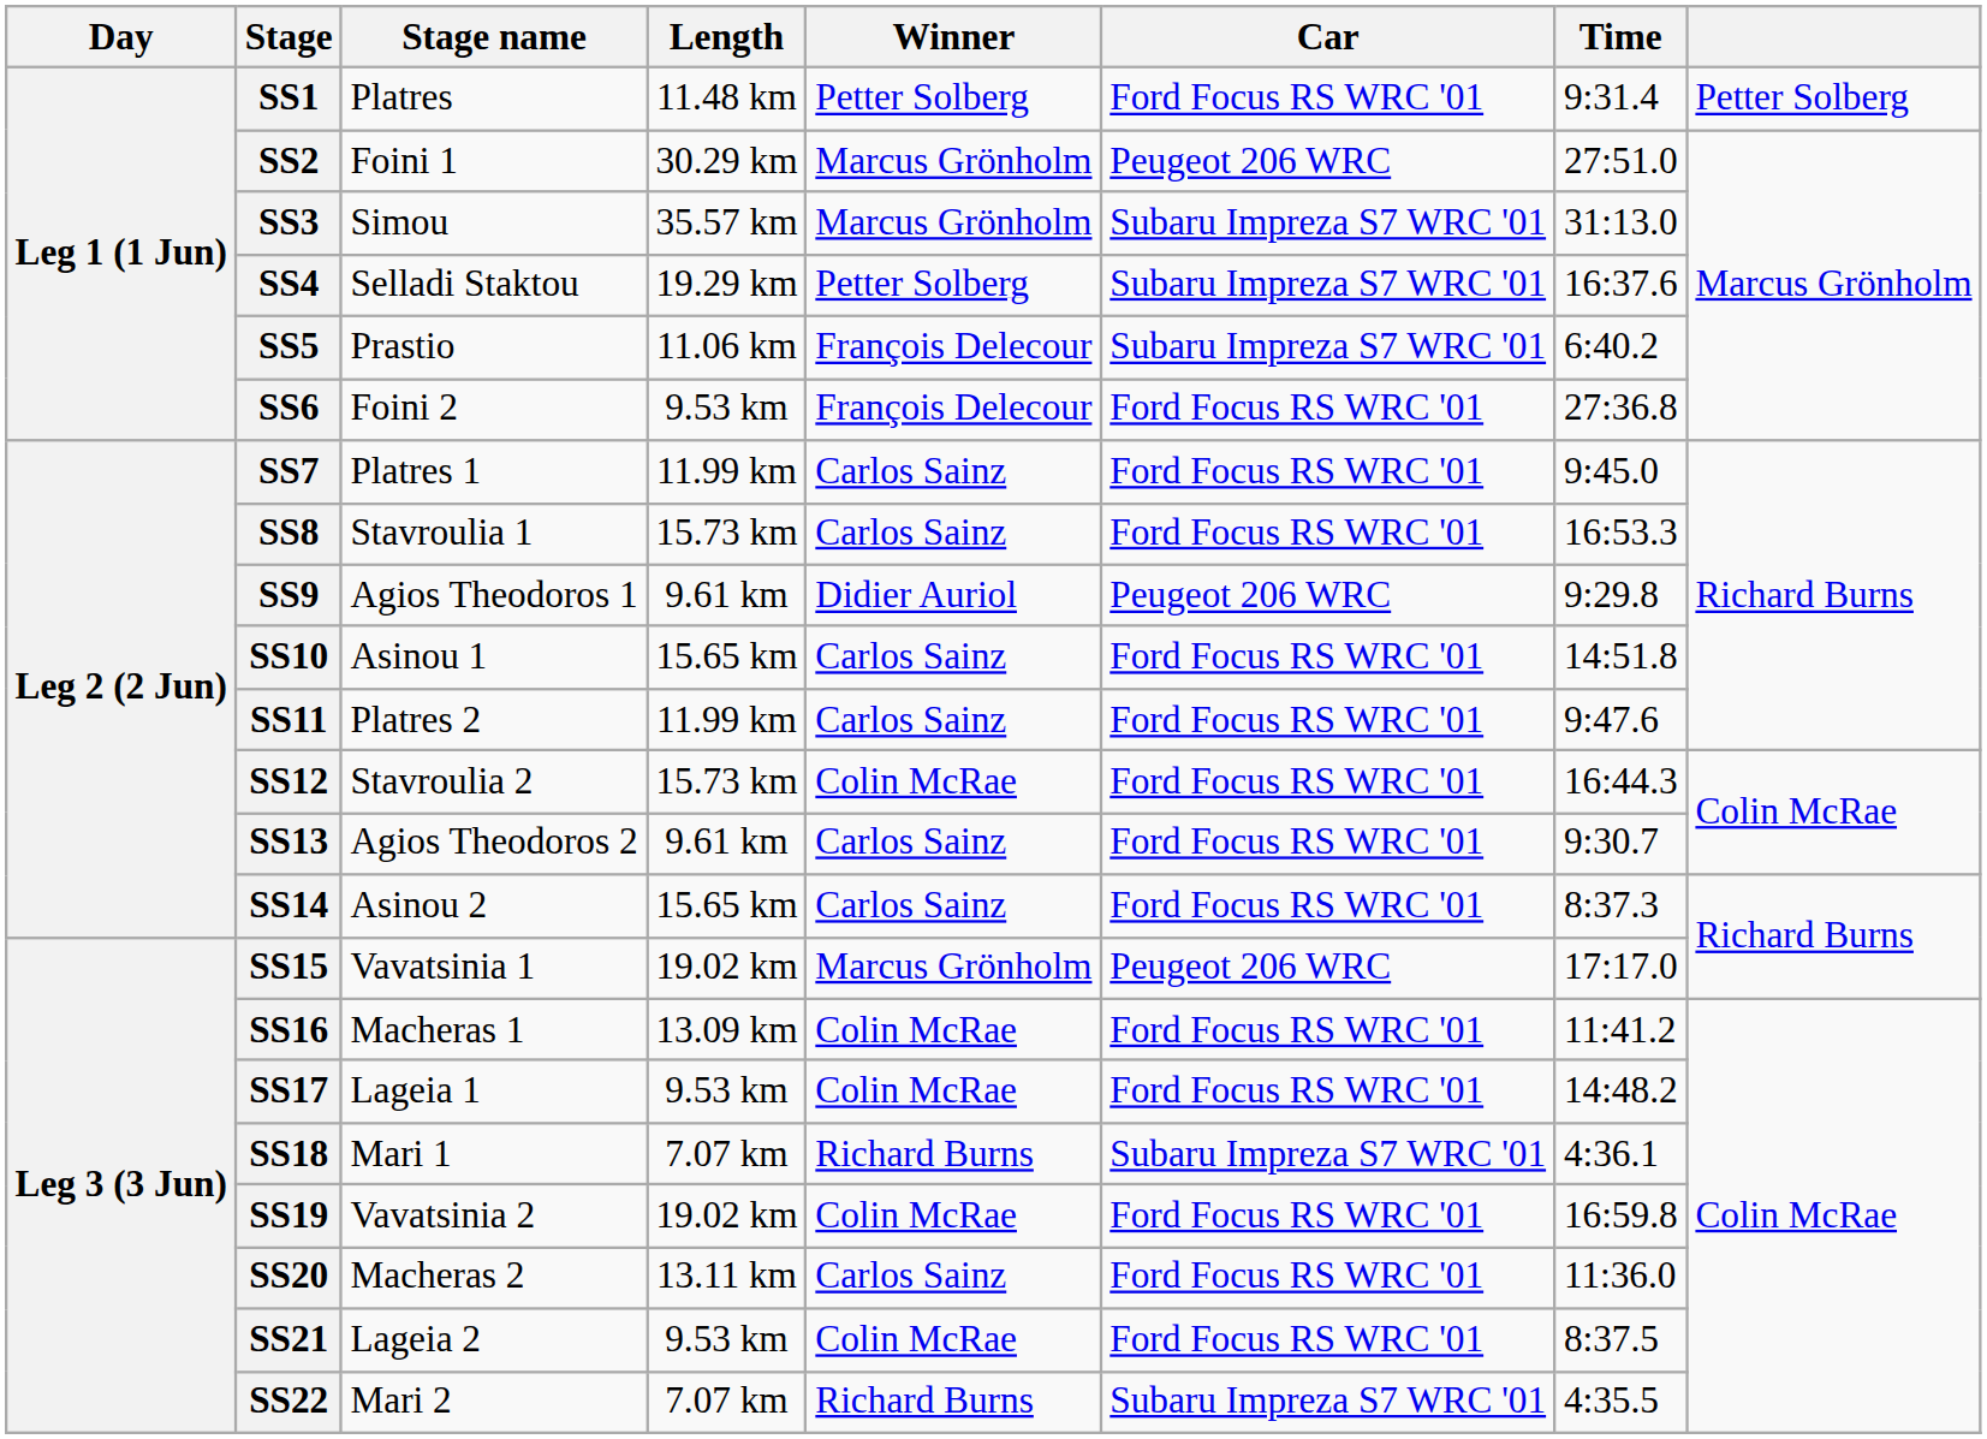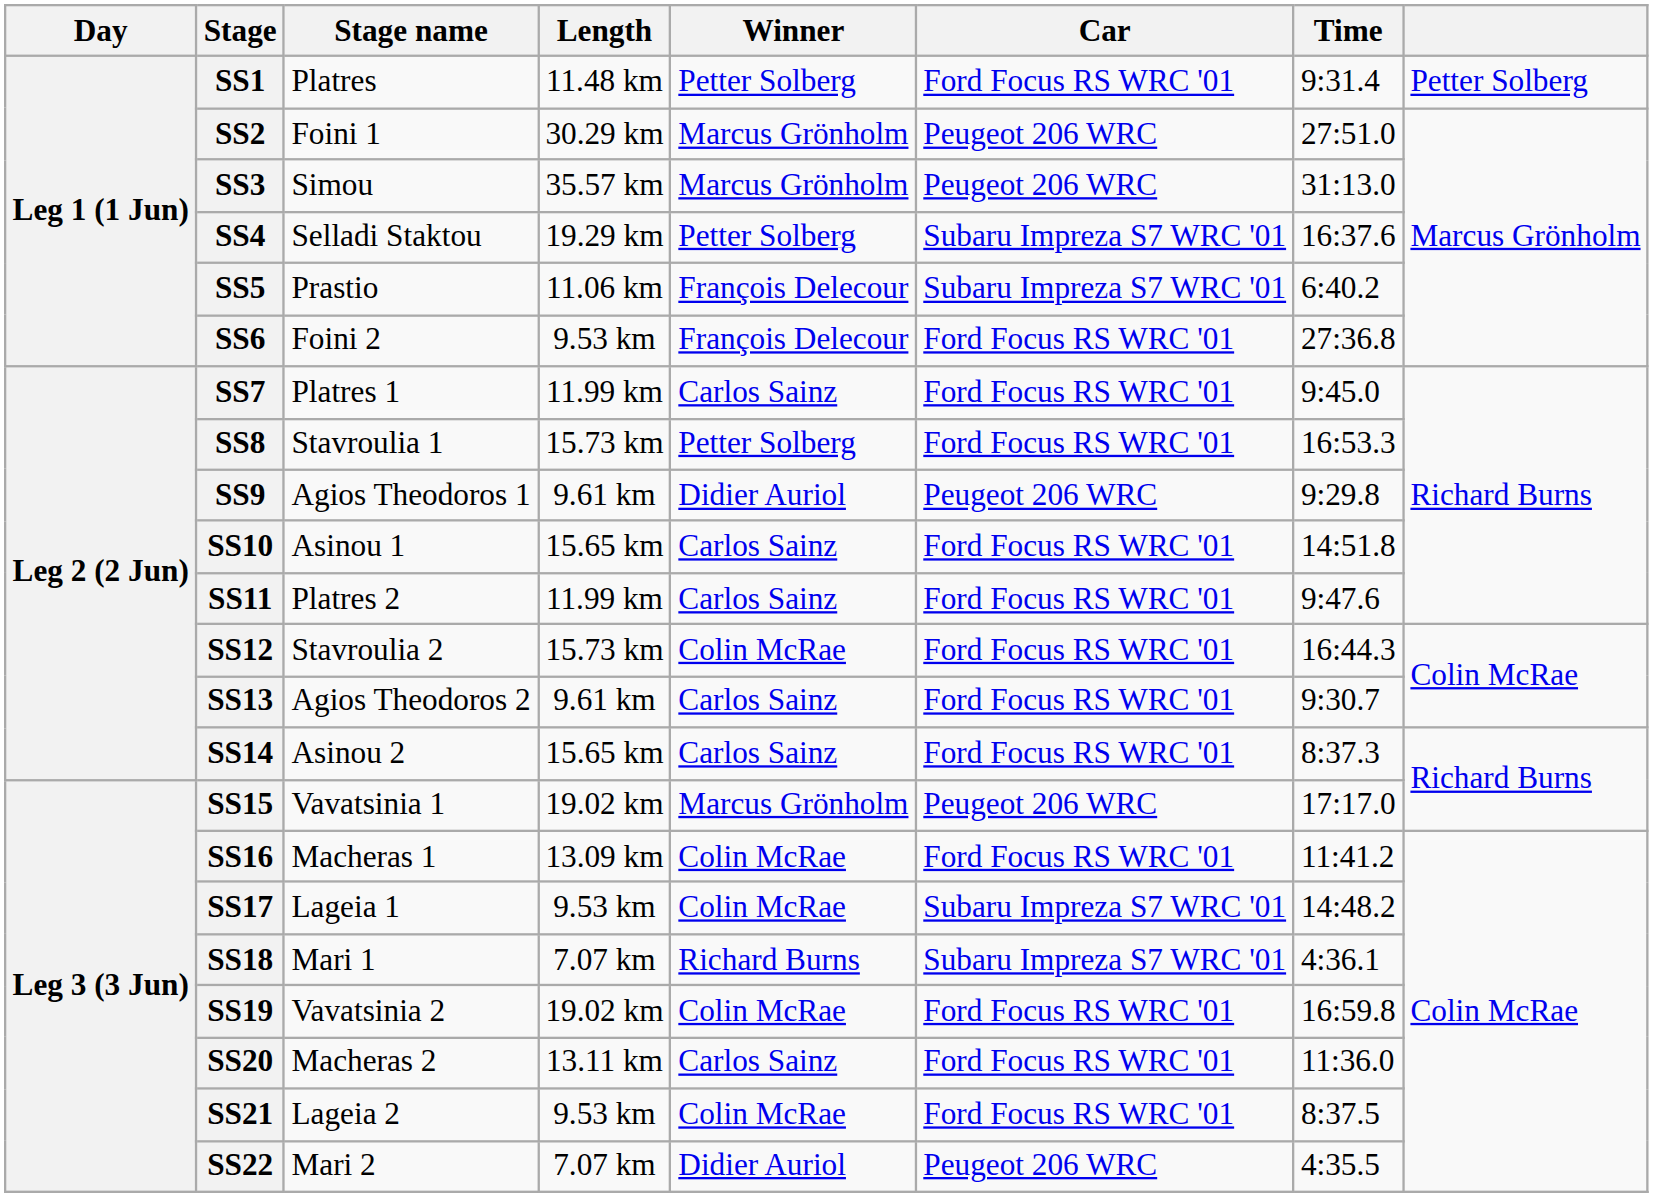 <table class="wikitable" style="font-size: 85%;">
 <tr>
 <th>Day</th>
 <th>Stage</th>
 <th>Stage name</th>
 <th>Length</th>
 <th>Winner</th>
 <th>Car</th>
 <th>Time</th>
 <th></th>
 </tr>
 <tr>
 <th rowspan="6">Leg 1 (1 Jun)</th>
 <th>SS1</th>
 <td>Platres</td>
 <td align="center">11.48 km</td>
 <td> <a href='#'>Petter Solberg</a></td>
 <td><a href='#'>Ford Focus RS WRC '01</a></td>
 <td>9:31.4</td>
 <td rowspan="1"> <a href='#'>Petter Solberg</a></td>
 </tr>
 <tr>
 <th>SS2</th>
 <td>Foini 1</td>
 <td align="center">30.29 km</td>
 <td> <a href='#'>Marcus Grönholm</a></td>
 <td><a href='#'>Peugeot 206 WRC</a></td>
 <td>27:51.0</td>
 <td rowspan="5"> <a href='#'>Marcus Grönholm</a></td>
 </tr>
 <tr>
 <th>SS3</th>
 <td>Simou</td>
 <td align="center">35.57 km</td>
 <td> <a href='#'>Marcus Grönholm</a></td>
-<td><a href='#'>Subaru Impreza S7 WRC '01</a></td>
+<td><a href='#'>Peugeot 206 WRC</a></td>
 <td>31:13.0</td>
 </tr>
 <tr>
 <th>SS4</th>
 <td>Selladi Staktou</td>
 <td align="center">19.29 km</td>
 <td> <a href='#'>Petter Solberg</a></td>
 <td><a href='#'>Subaru Impreza S7 WRC '01</a></td>
 <td>16:37.6</td>
 </tr>
 <tr>
 <th>SS5</th>
 <td>Prastio</td>
 <td align="center">11.06 km</td>
 <td> <a href='#'>François Delecour</a></td>
 <td><a href='#'>Subaru Impreza S7 WRC '01</a></td>
 <td>6:40.2</td>
 </tr>
 <tr>
 <th>SS6</th>
 <td>Foini 2</td>
 <td align="center">9.53 km</td>
 <td> <a href='#'>François Delecour</a></td>
 <td><a href='#'>Ford Focus RS WRC '01</a></td>
 <td>27:36.8</td>
 </tr>
 <tr>
 <th rowspan="8">Leg 2 (2 Jun)</th>
 <th>SS7</th>
 <td>Platres 1</td>
 <td align="center">11.99 km</td>
 <td> <a href='#'>Carlos Sainz</a></td>
 <td><a href='#'>Ford Focus RS WRC '01</a></td>
 <td>9:45.0</td>
 <td rowspan="5"> <a href='#'>Richard Burns</a></td>
 </tr>
 <tr>
 <th>SS8</th>
 <td>Stavroulia 1</td>
 <td align="center">15.73 km</td>
-<td> <a href='#'>Carlos Sainz</a></td>
+<td> <a href='#'>Petter Solberg</a></td>
 <td><a href='#'>Ford Focus RS WRC '01</a></td>
 <td>16:53.3</td>
 </tr>
 <tr>
 <th>SS9</th>
 <td>Agios Theodoros 1</td>
 <td align="center">9.61 km</td>
 <td> <a href='#'>Didier Auriol</a></td>
 <td><a href='#'>Peugeot 206 WRC</a></td>
 <td>9:29.8</td>
 </tr>
 <tr>
 <th>SS10</th>
 <td>Asinou 1</td>
 <td align="center">15.65 km</td>
 <td> <a href='#'>Carlos Sainz</a></td>
 <td><a href='#'>Ford Focus RS WRC '01</a></td>
 <td>14:51.8</td>
 </tr>
 <tr>
 <th>SS11</th>
 <td>Platres 2</td>
 <td align="center">11.99 km</td>
 <td> <a href='#'>Carlos Sainz</a></td>
 <td><a href='#'>Ford Focus RS WRC '01</a></td>
 <td>9:47.6</td>
 </tr>
 <tr>
 <th>SS12</th>
 <td>Stavroulia 2</td>
 <td align="center">15.73 km</td>
 <td> <a href='#'>Colin McRae</a></td>
 <td><a href='#'>Ford Focus RS WRC '01</a></td>
 <td>16:44.3</td>
 <td rowspan="2"> <a href='#'>Colin McRae</a></td>
 </tr>
 <tr>
 <th>SS13</th>
 <td>Agios Theodoros 2</td>
 <td align="center">9.61 km</td>
 <td> <a href='#'>Carlos Sainz</a></td>
 <td><a href='#'>Ford Focus RS WRC '01</a></td>
 <td>9:30.7</td>
 </tr>
 <tr>
 <th>SS14</th>
 <td>Asinou 2</td>
 <td align="center">15.65 km</td>
 <td> <a href='#'>Carlos Sainz</a></td>
 <td><a href='#'>Ford Focus RS WRC '01</a></td>
 <td>8:37.3</td>
 <td rowspan="2"> <a href='#'>Richard Burns</a></td>
 </tr>
 <tr>
 <th rowspan="8">Leg 3 (3 Jun)</th>
 <th>SS15</th>
 <td>Vavatsinia 1</td>
 <td align="center">19.02 km</td>
 <td> <a href='#'>Marcus Grönholm</a></td>
 <td><a href='#'>Peugeot 206 WRC</a></td>
 <td>17:17.0</td>
 </tr>
 <tr>
 <th>SS16</th>
 <td>Macheras 1</td>
 <td align="center">13.09 km</td>
 <td> <a href='#'>Colin McRae</a></td>
 <td><a href='#'>Ford Focus RS WRC '01</a></td>
 <td>11:41.2</td>
 <td rowspan="7"> <a href='#'>Colin McRae</a></td>
 </tr>
 <tr>
 <th>SS17</th>
 <td>Lageia 1</td>
 <td align="center">9.53 km</td>
 <td> <a href='#'>Colin McRae</a></td>
-<td><a href='#'>Ford Focus RS WRC '01</a></td>
+<td><a href='#'>Subaru Impreza S7 WRC '01</a></td>
 <td>14:48.2</td>
 </tr>
 <tr>
 <th>SS18</th>
 <td>Mari 1</td>
 <td align="center">7.07 km</td>
 <td> <a href='#'>Richard Burns</a></td>
 <td><a href='#'>Subaru Impreza S7 WRC '01</a></td>
 <td>4:36.1</td>
 </tr>
 <tr>
 <th>SS19</th>
 <td>Vavatsinia 2</td>
 <td align="center">19.02 km</td>
 <td> <a href='#'>Colin McRae</a></td>
 <td><a href='#'>Ford Focus RS WRC '01</a></td>
 <td>16:59.8</td>
 </tr>
 <tr>
 <th>SS20</th>
 <td>Macheras 2</td>
 <td align="center">13.11 km</td>
 <td> <a href='#'>Carlos Sainz</a></td>
 <td><a href='#'>Ford Focus RS WRC '01</a></td>
 <td>11:36.0</td>
 </tr>
 <tr>
 <th>SS21</th>
 <td>Lageia 2</td>
 <td align="center">9.53 km</td>
 <td> <a href='#'>Colin McRae</a></td>
 <td><a href='#'>Ford Focus RS WRC '01</a></td>
 <td>8:37.5</td>
 </tr>
 <tr>
 <th>SS22</th>
 <td>Mari 2</td>
 <td align="center">7.07 km</td>
-<td> <a href='#'>Richard Burns</a></td>
-<td><a href='#'>Subaru Impreza S7 WRC '01</a></td>
+<td> <a href='#'>Didier Auriol</a></td>
+<td><a href='#'>Peugeot 206 WRC</a></td>
 <td>4:35.5</td>
 </tr>
 <tr>
 </tr>
 </table>
